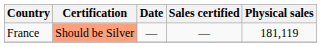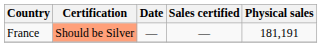 <table class="wikitable">
 <tr>
 <th>Country</th>
 <th>Certification</th>
 <th>Date</th>
 <th>Sales certified</th>
 <th>Physical sales</th>
 </tr>
 <tr>
 <td>France</td>
 <td align="center" style="background: lightsalmon;">Should be Silver</td>
 <td align="center">—</td>
 <td align="center">—</td>
-<td align="center">181,119</td>
+<td align="center">181,191</td>
 </tr>
 <tr>
 </tr>
 </table>
